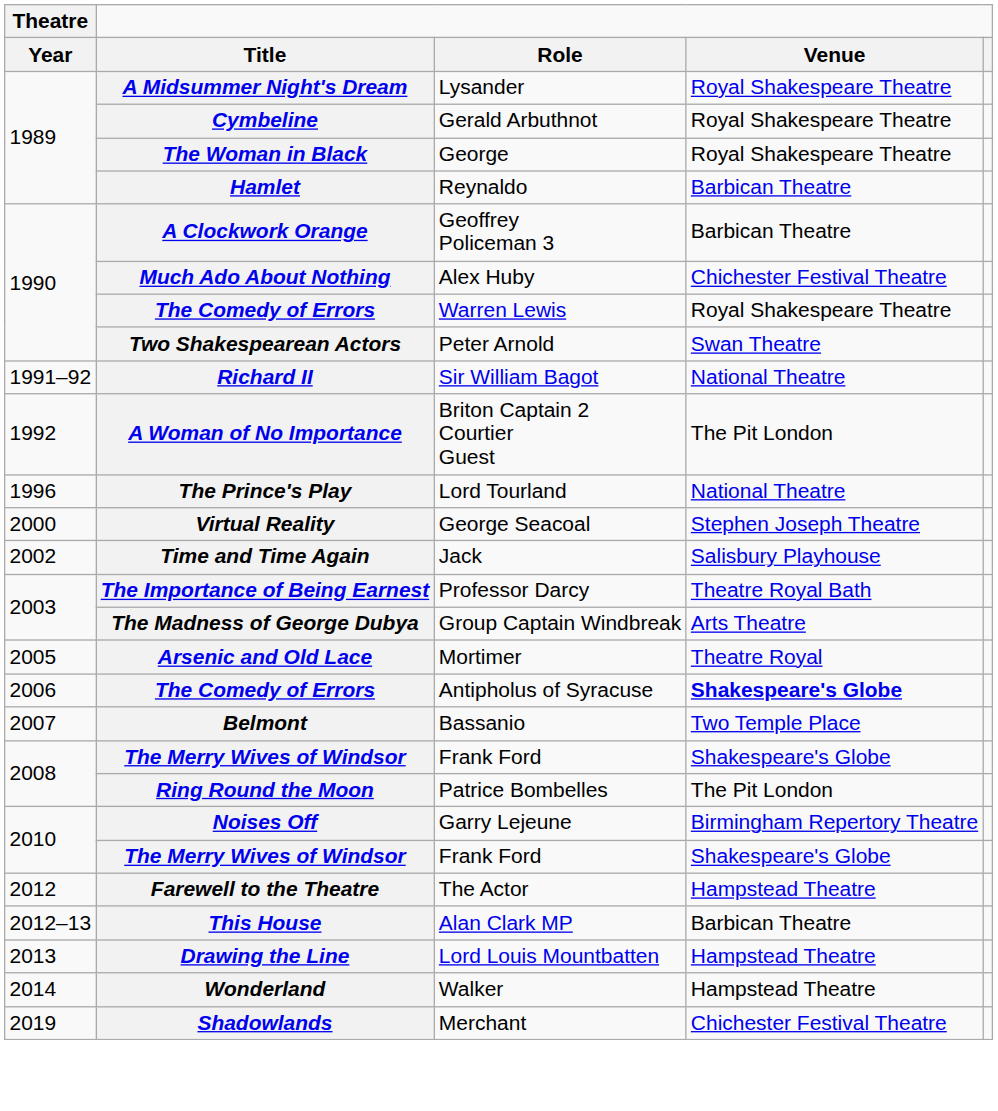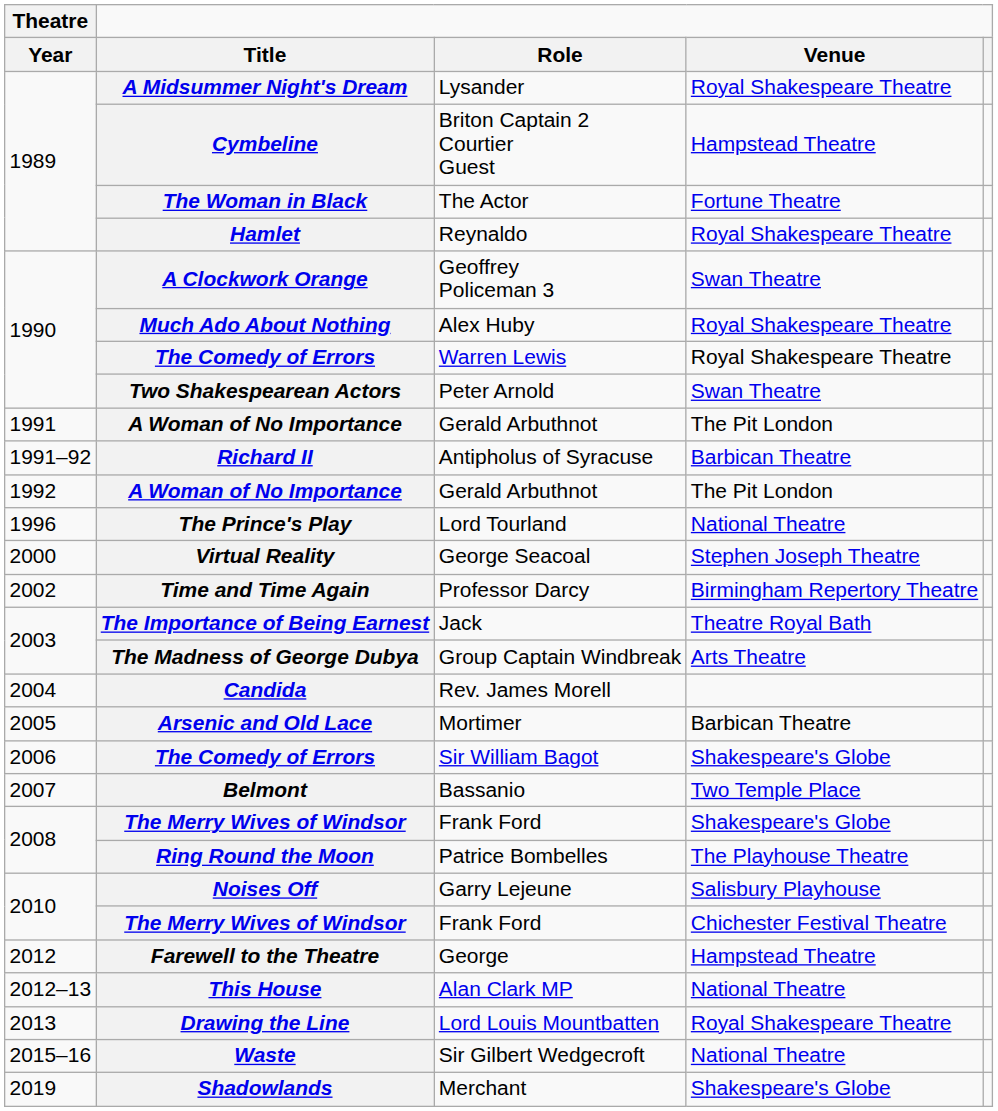 <table class="wikitable plainrowheaders sortable mw-collapsible mw-collapsed">
 <tr>
 <th>Theatre</th>
 </tr>
 <tr>
 <th scope="col">Year</th>
 <th scope="col">Title</th>
 <th scope="col">Role</th>
 <th scope="col">Venue</th>
 <th scope="col" class="unsortable"></th>
 </tr>
 <tr>
 <td rowspan=4>1989</td>
 <th scope="row"><em><a href='#'>A Midsummer Night's Dream</a></em></th>
 <td>Lysander</td>
 <td><a href='#'>Royal Shakespeare Theatre</a></td>
 <td></td>
 </tr>
 <tr>
 <th scope="row"><em><a href='#'>Cymbeline</a></em></th>
-<td>Gerald Arbuthnot</td>
-<td>Royal Shakespeare Theatre</td>
+<td>Briton Captain 2<br>Courtier<br>Guest</td>
+<td><a href='#'>Hampstead Theatre</a></td>
 <td></td>
 </tr>
 <tr>
 <th scope="row"><em><a href='#'>The Woman in Black</a></em></th>
-<td>George</td>
-<td>Royal Shakespeare Theatre</td>
+<td>The Actor</td>
+<td><a href='#'>Fortune Theatre</a></td>
 <td></td>
 </tr>
 <tr>
 <th scope="row"><em><a href='#'>Hamlet</a></em></th>
 <td>Reynaldo</td>
-<td><a href='#'>Barbican Theatre</a></td>
+<td><a href='#'>Royal Shakespeare Theatre</a></td>
 <td></td>
 </tr>
 <tr>
 <td rowspan=4>1990</td>
 <th scope="row"><em><a href='#'>A Clockwork Orange</a></em></th>
 <td>Geoffrey<br>Policeman 3</td>
-<td>Barbican Theatre</td>
+<td><a href='#'>Swan Theatre</a></td>
 <td></td>
 </tr>
 <tr>
 <th scope="row"><em><a href='#'>Much Ado About Nothing</a></em></th>
 <td>Alex Huby</td>
-<td><a href='#'>Chichester Festival Theatre</a></td>
+<td><a href='#'>Royal Shakespeare Theatre</a></td>
 <td></td>
 </tr>
 <tr>
 <th scope="row"><em><a href='#'>The Comedy of Errors</a></em></th>
 <td><a href='#'>Warren Lewis</a></td>
 <td>Royal Shakespeare Theatre</td>
 <td></td>
 </tr>
 <tr>
 <th scope="row"><em>Two Shakespearean Actors</em></th>
 <td>Peter Arnold</td>
 <td><a href='#'>Swan Theatre</a></td>
 <td></td>
 </tr>
 <tr>
+<td>1991</td>
+<th scope="row"><em>A Woman of No Importance</em></th>
+<td>Gerald Arbuthnot</td>
+<td>The Pit London</td>
+<td></td>
+</tr>
+<tr>
 <td>1991–92</td>
 <th scope="row"><em><a href='#'>Richard II</a></em></th>
-<td><a href='#'>Sir William Bagot</a></td>
-<td><a href='#'>National Theatre</a></td>
+<td>Antipholus of Syracuse</td>
+<td><a href='#'>Barbican Theatre</a></td>
 <td></td>
 </tr>
 <tr>
 <td>1992</td>
 <th scope="row"><em><a href='#'>A Woman of No Importance</a></em></th>
-<td>Briton Captain 2<br>Courtier<br>Guest</td>
+<td>Gerald Arbuthnot</td>
 <td>The Pit London</td>
 <td></td>
 </tr>
 <tr>
 <td>1996</td>
 <th scope="row"><em>The Prince's Play</em></th>
 <td>Lord Tourland</td>
 <td><a href='#'>National Theatre</a></td>
 <td></td>
 </tr>
 <tr>
 <td>2000</td>
 <th scope="row"><em>Virtual Reality</em></th>
 <td>George Seacoal</td>
 <td><a href='#'>Stephen Joseph Theatre</a></td>
 <td></td>
 </tr>
 <tr>
 <td>2002</td>
 <th scope="row"><em>Time and Time Again</em></th>
-<td>Jack</td>
-<td><a href='#'>Salisbury Playhouse</a></td>
+<td>Professor Darcy</td>
+<td><a href='#'>Birmingham Repertory Theatre</a></td>
 <td></td>
 </tr>
 <tr>
 <td rowspan=2>2003</td>
 <th scope="row"><em><a href='#'>The Importance of Being Earnest</a></em></th>
-<td>Professor Darcy</td>
+<td>Jack</td>
 <td><a href='#'>Theatre Royal Bath</a></td>
 <td></td>
 </tr>
 <tr>
 <th scope="row"><em>The Madness of George Dubya</em></th>
 <td>Group Captain Windbreak</td>
 <td><a href='#'>Arts Theatre</a></td>
 <td></td>
 </tr>
 <tr>
+<td>2004</td>
+<th scope="row"><em><a href='#'>Candida</a></em></th>
+<td>Rev. James Morell</td>
+<td></td>
+<td></td>
+</tr>
+<tr>
 <td>2005</td>
 <th scope="row"><em><a href='#'>Arsenic and Old Lace</a></em></th>
 <td>Mortimer</td>
-<td><a href='#'>Theatre Royal</a></td>
+<td>Barbican Theatre</td>
 <td></td>
 </tr>
 <tr>
 <td>2006</td>
 <th scope="row"><em><a href='#'>The Comedy of Errors</a></em></th>
-<td>Antipholus of Syracuse</td>
-<td><strong><a href='#'>Shakespeare's Globe</a></strong></td>
+<td><a href='#'>Sir William Bagot</a></td>
+<td><a href='#'>Shakespeare's Globe</a></td>
 <td></td>
 </tr>
 <tr>
 <td>2007</td>
 <th scope="row"><em>Belmont</em></th>
 <td>Bassanio</td>
 <td><a href='#'>Two Temple Place</a></td>
 <td></td>
 </tr>
 <tr>
 <td rowspan=2>2008</td>
 <th scope="row"><em><a href='#'>The Merry Wives of Windsor</a></em></th>
 <td>Frank Ford</td>
 <td><a href='#'>Shakespeare's Globe</a></td>
 <td></td>
 </tr>
 <tr>
 <th scope="row"><em><a href='#'>Ring Round the Moon</a></em></th>
 <td>Patrice Bombelles</td>
-<td>The Pit London</td>
+<td><a href='#'>The Playhouse Theatre</a></td>
 <td></td>
 </tr>
 <tr>
 <td rowspan=2>2010</td>
 <th scope="row"><em><a href='#'>Noises Off</a></em></th>
 <td>Garry Lejeune</td>
-<td><a href='#'>Birmingham Repertory Theatre</a></td>
+<td><a href='#'>Salisbury Playhouse</a></td>
 <td></td>
 </tr>
 <tr>
 <th scope="row"><em><a href='#'>The Merry Wives of Windsor</a></em></th>
 <td>Frank Ford</td>
-<td><a href='#'>Shakespeare's Globe</a></td>
+<td><a href='#'>Chichester Festival Theatre</a></td>
 <td></td>
 </tr>
 <tr>
 <td>2012</td>
 <th scope="row"><em>Farewell to the Theatre</em></th>
-<td>The Actor</td>
+<td>George</td>
 <td><a href='#'>Hampstead Theatre</a></td>
 <td></td>
 </tr>
 <tr>
 <td>2012–13</td>
 <th scope="row"><em><a href='#'>This House</a></em></th>
 <td><a href='#'>Alan Clark MP</a></td>
-<td>Barbican Theatre</td>
+<td><a href='#'>National Theatre</a></td>
 <td></td>
 </tr>
 <tr>
 <td>2013</td>
 <th scope="row"><em><a href='#'>Drawing the Line</a></em></th>
 <td><a href='#'>Lord Louis Mountbatten</a></td>
-<td><a href='#'>Hampstead Theatre</a></td>
+<td><a href='#'>Royal Shakespeare Theatre</a></td>
 <td></td>
 </tr>
 <tr>
-<td>2014</td>
-<th scope="row"><em>Wonderland</em></th>
-<td>Walker</td>
-<td>Hampstead Theatre</td>
+<td>2015–16</td>
+<th scope="row"><em><a href='#'>Waste</a></em></th>
+<td>Sir Gilbert Wedgecroft</td>
+<td><a href='#'>National Theatre</a></td>
 <td></td>
 </tr>
 <tr>
 <td>2019</td>
 <th scope="row"><em><a href='#'>Shadowlands</a></em></th>
 <td>Merchant</td>
-<td><a href='#'>Chichester Festival Theatre</a></td>
+<td><a href='#'>Shakespeare's Globe</a></td>
 <td></td>
 </tr>
 </table>
